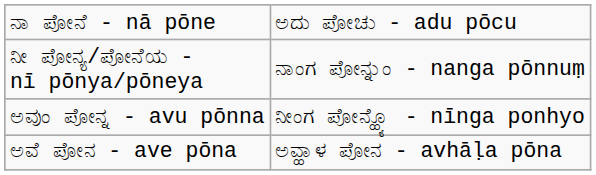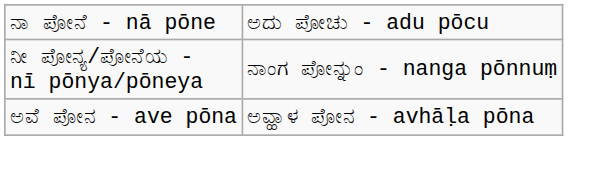 <table class="wikitable mw-collapsible mw-collapsed">
 <tr>
 <td>ನಾ ಪೋನೆ - nā pōne</td>
 <td>ಅದು ಪೋಚು - adu pōcu</td>
 </tr>
 <tr>
 <td>ನೀ ಪೋನ್ಯ/ಪೋನೆಯ -<br>nī pōnya/pōneya</td>
 <td>ನಾಂಗ ಪೋನ್ನುಂ - nanga pōnnuṃ</td>
 </tr>
 <tr>
-<td>ಅವುಂ ಪೋನ್ನ - avu pōnna</td>
-<td>ನೀಂಗ ಪೋನ್ಹ್ಯೊ - nīnga ponhyo</td>
-</tr>
-<tr>
 <td>ಅವೆ ಪೋನ - ave pōna</td>
 <td>ಅವ್ಹಾಳ ಪೋನ - avhāḷa pōna</td>
 </tr>
 </table>
